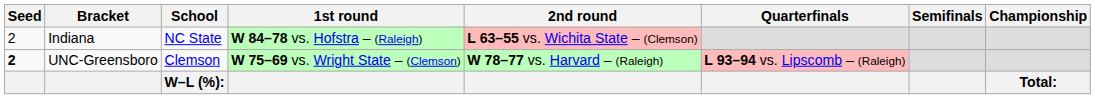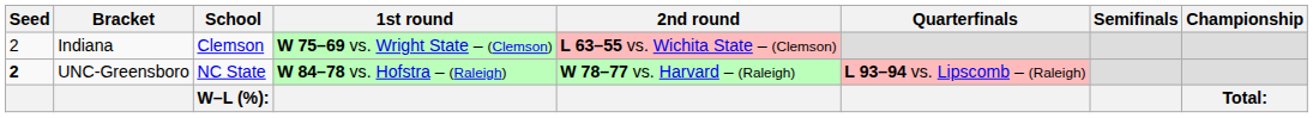 <table class="sortable wikitable" style="white-space:nowrap; font-size:90%;">
 <tr>
 <th>Seed</th>
 <th>Bracket</th>
 <th>School</th>
 <th>1st round</th>
 <th>2nd round</th>
 <th>Quarterfinals</th>
 <th>Semifinals</th>
 <th>Championship</th>
 </tr>
 <tr>
 <td>2</td>
 <td>Indiana</td>
-<td><a href='#'>NC State</a></td>
-<td style="background:#bfb;"><strong>W 84–78</strong> vs. <a href='#'>Hofstra</a> – <small>(<a href='#'>Raleigh</a>)</small></td>
+<td><a href='#'>Clemson</a></td>
+<td style="background:#bfb;"><strong>W 75–69</strong> vs. <a href='#'>Wright State</a> – <small>(<a href='#'>Clemson</a>)</small></td>
 <td style="background:#fbb;"><strong>L 63–55</strong> vs. <a href='#'>Wichita State</a> – <small>(Clemson)</small></td>
 <td style="background:#ddd;"></td>
 <td style="background:#ddd;"></td>
 <td style="background:#ddd;"></td>
 </tr>
 <tr>
 <td><strong>2</strong></td>
 <td>UNC-Greensboro</td>
-<td><a href='#'>Clemson</a></td>
-<td style="background:#bfb;"><strong>W 75–69</strong> vs. <a href='#'>Wright State</a> – <small>(<a href='#'>Clemson</a>)</small></td>
+<td><a href='#'>NC State</a></td>
+<td style="background:#bfb;"><strong>W 84–78</strong> vs. <a href='#'>Hofstra</a> – <small>(<a href='#'>Raleigh</a>)</small></td>
 <td style="background:#bfb;"><strong>W 78–77</strong> vs. <a href='#'>Harvard</a> – <small>(Raleigh)</small></td>
 <td style="background:#fbb;"><strong>L 93–94</strong> vs. <a href='#'>Lipscomb</a> – <small>(Raleigh)</small></td>
 <td style="background:#ddd;"></td>
 <td style="background:#ddd;"></td>
 </tr>
 <tr>
 <th></th>
 <th></th>
 <th>W–L (%):</th>
 <th></th>
 <th></th>
 <th></th>
 <th></th>
 <th> Total: </th>
 </tr>
 </table>
